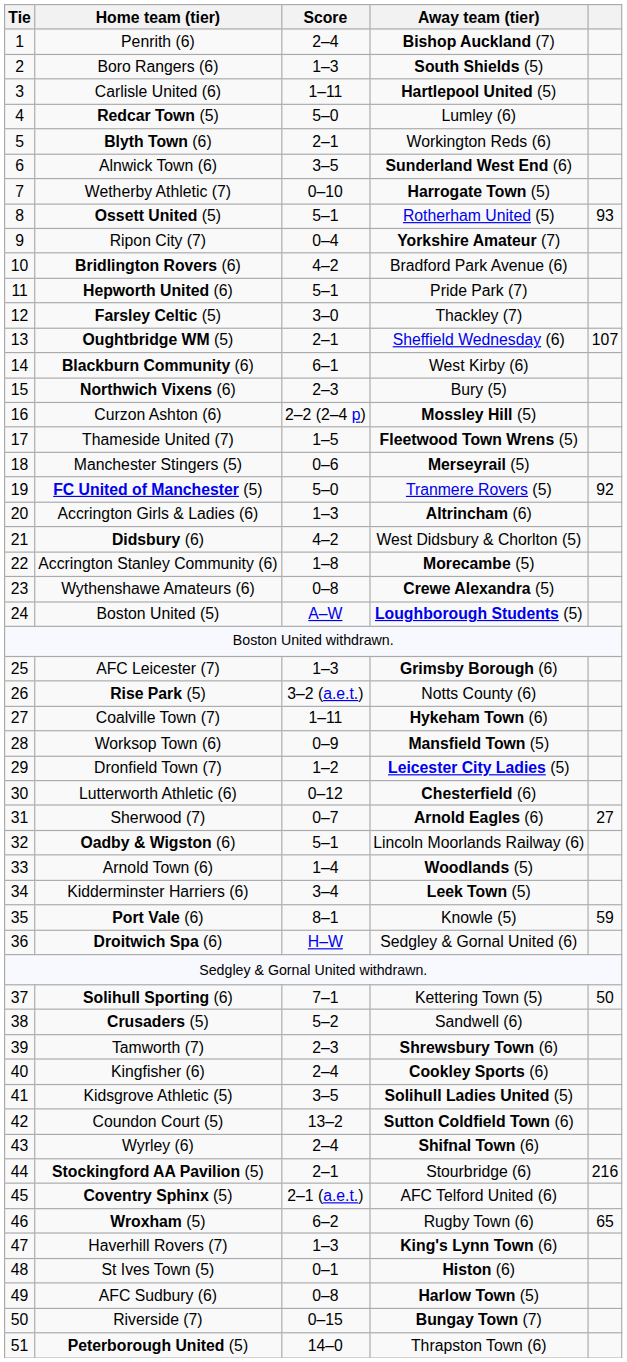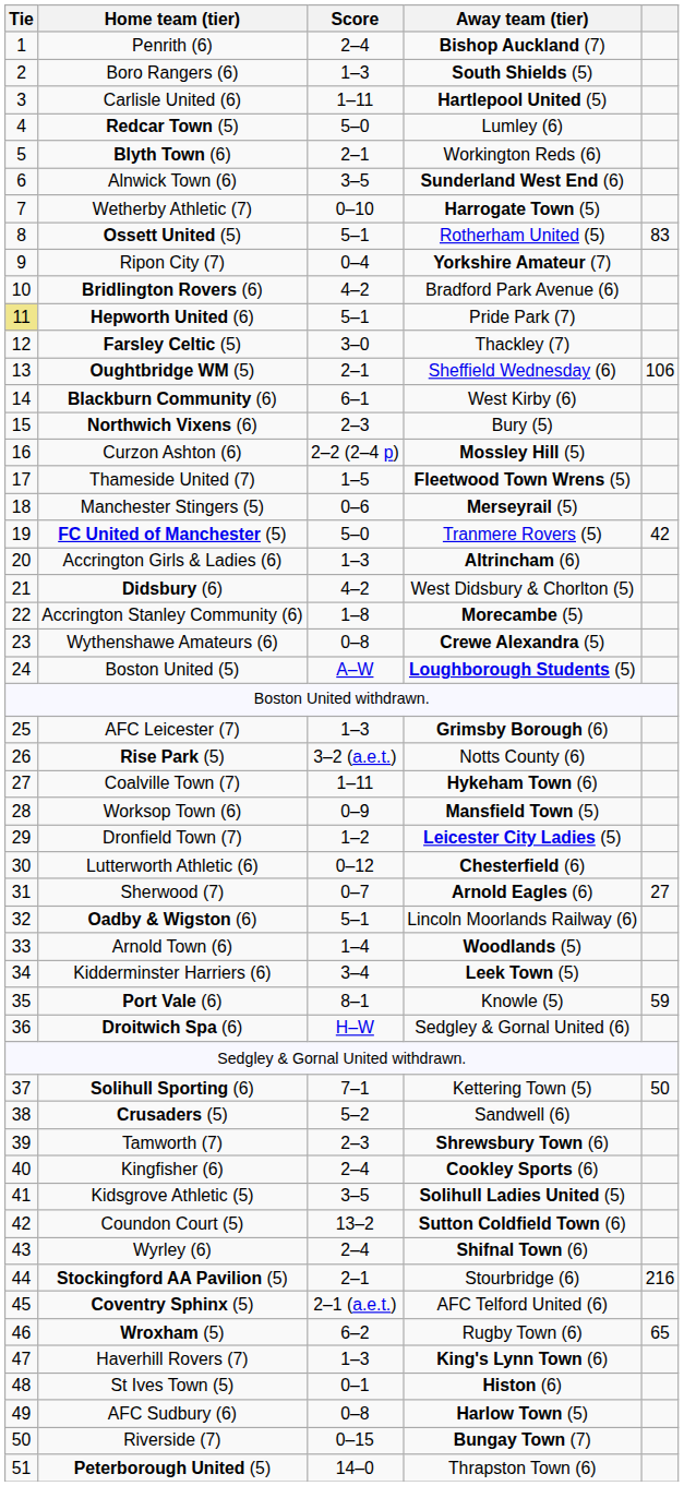 <table class="wikitable" style="text-align:center; font-size:85%">
 <tr>
 <th>Tie</th>
 <th>Home team (tier)</th>
 <th>Score</th>
 <th>Away team (tier)</th>
 <th></th>
 </tr>
 <tr>
 <td>1</td>
 <td>Penrith (6)</td>
 <td>2–4</td>
 <td><strong>Bishop Auckland</strong> (7)</td>
 <td></td>
 </tr>
 <tr>
 <td>2</td>
 <td>Boro Rangers (6)</td>
 <td>1–3</td>
 <td><strong>South Shields</strong> (5)</td>
 <td></td>
 </tr>
 <tr>
 <td>3</td>
 <td>Carlisle United (6)</td>
 <td>1–11</td>
 <td><strong>Hartlepool United</strong> (5)</td>
 <td></td>
 </tr>
 <tr>
 <td>4</td>
 <td><strong>Redcar Town</strong> (5)</td>
 <td>5–0</td>
 <td>Lumley (6)</td>
 <td></td>
 </tr>
 <tr>
 <td>5</td>
 <td><strong>Blyth Town</strong> (6)</td>
 <td>2–1</td>
 <td>Workington Reds (6)</td>
 <td></td>
 </tr>
 <tr>
 <td>6</td>
 <td>Alnwick Town (6)</td>
 <td>3–5</td>
 <td><strong>Sunderland West End</strong> (6)</td>
 <td></td>
 </tr>
 <tr>
 <td>7</td>
 <td>Wetherby Athletic (7)</td>
 <td>0–10</td>
 <td><strong>Harrogate Town</strong> (5)</td>
 <td></td>
 </tr>
 <tr>
 <td>8</td>
 <td><strong>Ossett United</strong> (5)</td>
 <td>5–1</td>
 <td><a href='#'>Rotherham United</a> (5)</td>
-<td>93</td>
+<td>83</td>
 </tr>
 <tr>
 <td>9</td>
 <td>Ripon City (7)</td>
 <td>0–4</td>
 <td><strong>Yorkshire Amateur</strong> (7)</td>
 <td></td>
 </tr>
 <tr>
 <td>10</td>
 <td><strong>Bridlington Rovers</strong> (6)</td>
 <td>4–2</td>
 <td>Bradford Park Avenue (6)</td>
 <td></td>
 </tr>
 <tr>
-<td>11</td>
+<td style="background: khaki;">11</td>
 <td><strong>Hepworth United</strong> (6)</td>
 <td>5–1</td>
 <td>Pride Park (7)</td>
 <td></td>
 </tr>
 <tr>
 <td>12</td>
 <td><strong>Farsley Celtic</strong> (5)</td>
 <td>3–0</td>
 <td>Thackley (7)</td>
 <td></td>
 </tr>
 <tr>
 <td>13</td>
 <td><strong>Oughtbridge WM</strong> (5)</td>
 <td>2–1</td>
 <td><a href='#'>Sheffield Wednesday</a> (6)</td>
-<td>107</td>
+<td>106</td>
 </tr>
 <tr>
 <td>14</td>
 <td><strong>Blackburn Community</strong> (6)</td>
 <td>6–1</td>
 <td>West Kirby (6)</td>
 <td></td>
 </tr>
 <tr>
 <td>15</td>
 <td><strong>Northwich Vixens</strong> (6)</td>
 <td>2–3</td>
 <td>Bury (5)</td>
 <td></td>
 </tr>
 <tr>
 <td>16</td>
 <td>Curzon Ashton (6)</td>
 <td>2–2 (2–4 <a href='#'>p</a>)</td>
 <td><strong>Mossley Hill</strong> (5)</td>
 <td></td>
 </tr>
 <tr>
 <td>17</td>
 <td>Thameside United (7)</td>
 <td>1–5</td>
 <td><strong>Fleetwood Town Wrens</strong> (5)</td>
 <td></td>
 </tr>
 <tr>
 <td>18</td>
 <td>Manchester Stingers (5)</td>
 <td>0–6</td>
 <td><strong>Merseyrail</strong> (5)</td>
 <td></td>
 </tr>
 <tr>
 <td>19</td>
 <td><strong><a href='#'>FC United of Manchester</a></strong> (5)</td>
 <td>5–0</td>
 <td><a href='#'>Tranmere Rovers</a> (5)</td>
-<td>92</td>
+<td>42</td>
 </tr>
 <tr>
 <td>20</td>
 <td>Accrington Girls & Ladies (6)</td>
 <td>1–3</td>
 <td><strong>Altrincham</strong> (6)</td>
 <td></td>
 </tr>
 <tr>
 <td>21</td>
 <td><strong>Didsbury</strong> (6)</td>
 <td>4–2</td>
 <td>West Didsbury & Chorlton (5)</td>
 <td></td>
 </tr>
 <tr>
 <td>22</td>
 <td>Accrington Stanley Community (6)</td>
 <td>1–8</td>
 <td><strong>Morecambe</strong> (5)</td>
 <td></td>
 </tr>
 <tr>
 <td>23</td>
 <td>Wythenshawe Amateurs (6)</td>
 <td>0–8</td>
 <td><strong>Crewe Alexandra</strong> (5)</td>
 <td></td>
 </tr>
 <tr>
 <td>24</td>
 <td>Boston United (5)</td>
 <td><a href='#'>A–W</a></td>
 <td><strong><a href='#'>Loughborough Students</a></strong> (5)</td>
 <td></td>
 </tr>
 <tr>
 <td colspan="5" style="background:GhostWhite; height:20px; text-align:center; font-size:90%">Boston United withdrawn.</td>
 </tr>
 <tr>
 <td>25</td>
 <td>AFC Leicester (7)</td>
 <td>1–3</td>
 <td><strong>Grimsby Borough</strong> (6)</td>
 <td></td>
 </tr>
 <tr>
 <td>26</td>
 <td><strong>Rise Park</strong> (5)</td>
 <td>3–2 (<a href='#'>a.e.t.</a>)</td>
 <td>Notts County (6)</td>
 <td></td>
 </tr>
 <tr>
 <td>27</td>
 <td>Coalville Town (7)</td>
 <td>1–11</td>
 <td><strong>Hykeham Town</strong> (6)</td>
 <td></td>
 </tr>
 <tr>
 <td>28</td>
 <td>Worksop Town (6)</td>
 <td>0–9</td>
 <td><strong>Mansfield Town</strong> (5)</td>
 <td></td>
 </tr>
 <tr>
 <td>29</td>
 <td>Dronfield Town (7)</td>
 <td>1–2</td>
 <td><strong><a href='#'>Leicester City Ladies</a></strong> (5)</td>
 <td></td>
 </tr>
 <tr>
 <td>30</td>
 <td>Lutterworth Athletic (6)</td>
 <td>0–12</td>
 <td><strong>Chesterfield</strong> (6)</td>
 <td></td>
 </tr>
 <tr>
 <td>31</td>
 <td>Sherwood (7)</td>
 <td>0–7</td>
 <td><strong>Arnold Eagles</strong> (6)</td>
 <td>27</td>
 </tr>
 <tr>
 <td>32</td>
 <td><strong>Oadby & Wigston</strong> (6)</td>
 <td>5–1</td>
 <td>Lincoln Moorlands Railway (6)</td>
 <td></td>
 </tr>
 <tr>
 <td>33</td>
 <td>Arnold Town (6)</td>
 <td>1–4</td>
 <td><strong>Woodlands</strong> (5)</td>
 <td></td>
 </tr>
 <tr>
 <td>34</td>
 <td>Kidderminster Harriers (6)</td>
 <td>3–4</td>
 <td><strong>Leek Town</strong> (5)</td>
 <td></td>
 </tr>
 <tr>
 <td>35</td>
 <td><strong>Port Vale</strong> (6)</td>
 <td>8–1</td>
 <td>Knowle (5)</td>
 <td>59</td>
 </tr>
 <tr>
 <td>36</td>
 <td><strong>Droitwich Spa</strong> (6)</td>
 <td><a href='#'>H–W</a></td>
 <td>Sedgley & Gornal United (6)</td>
 <td></td>
 </tr>
 <tr>
 <td colspan="5" style="background:GhostWhite; height:20px; text-align:center; font-size:90%">Sedgley & Gornal United withdrawn.</td>
 </tr>
 <tr>
 <td>37</td>
 <td><strong>Solihull Sporting</strong> (6)</td>
 <td>7–1</td>
 <td>Kettering Town (5)</td>
 <td>50</td>
 </tr>
 <tr>
 <td>38</td>
 <td><strong>Crusaders</strong> (5)</td>
 <td>5–2</td>
 <td>Sandwell (6)</td>
 <td></td>
 </tr>
 <tr>
 <td>39</td>
 <td>Tamworth (7)</td>
 <td>2–3</td>
 <td><strong>Shrewsbury Town</strong> (6)</td>
 <td></td>
 </tr>
 <tr>
 <td>40</td>
 <td>Kingfisher (6)</td>
 <td>2–4</td>
 <td><strong>Cookley Sports</strong> (6)</td>
 <td></td>
 </tr>
 <tr>
 <td>41</td>
 <td>Kidsgrove Athletic (5)</td>
 <td>3–5</td>
 <td><strong>Solihull Ladies United</strong> (5)</td>
 <td></td>
 </tr>
 <tr>
 <td>42</td>
 <td>Coundon Court (5)</td>
 <td>13–2</td>
 <td><strong>Sutton Coldfield Town</strong> (6)</td>
 <td></td>
 </tr>
 <tr>
 <td>43</td>
 <td>Wyrley (6)</td>
 <td>2–4</td>
 <td><strong>Shifnal Town</strong> (6)</td>
 <td></td>
 </tr>
 <tr>
 <td>44</td>
 <td><strong>Stockingford AA Pavilion</strong> (5)</td>
 <td>2–1</td>
 <td>Stourbridge (6)</td>
 <td>216</td>
 </tr>
 <tr>
 <td>45</td>
 <td><strong>Coventry Sphinx</strong> (5)</td>
 <td>2–1 (<a href='#'>a.e.t.</a>)</td>
 <td>AFC Telford United (6)</td>
 <td></td>
 </tr>
 <tr>
 <td>46</td>
 <td><strong>Wroxham</strong> (5)</td>
 <td>6–2</td>
 <td>Rugby Town (6)</td>
 <td>65</td>
 </tr>
 <tr>
 <td>47</td>
 <td>Haverhill Rovers (7)</td>
 <td>1–3</td>
 <td><strong>King's Lynn Town</strong> (6)</td>
 <td></td>
 </tr>
 <tr>
 <td>48</td>
 <td>St Ives Town (5)</td>
 <td>0–1</td>
 <td><strong>Histon</strong> (6)</td>
 <td></td>
 </tr>
 <tr>
 <td>49</td>
 <td>AFC Sudbury (6)</td>
 <td>0–8</td>
 <td><strong>Harlow Town</strong> (5)</td>
 <td></td>
 </tr>
 <tr>
 <td>50</td>
 <td>Riverside (7)</td>
 <td>0–15</td>
 <td><strong>Bungay Town</strong> (7)</td>
 <td></td>
 </tr>
 <tr>
 <td>51</td>
 <td><strong>Peterborough United</strong> (5)</td>
 <td>14–0</td>
 <td>Thrapston Town (6)</td>
 <td></td>
 </tr>
 <tr>
 </tr>
 </table>
